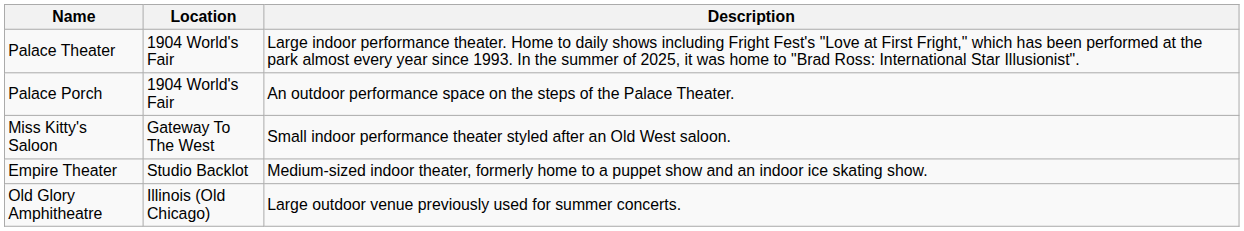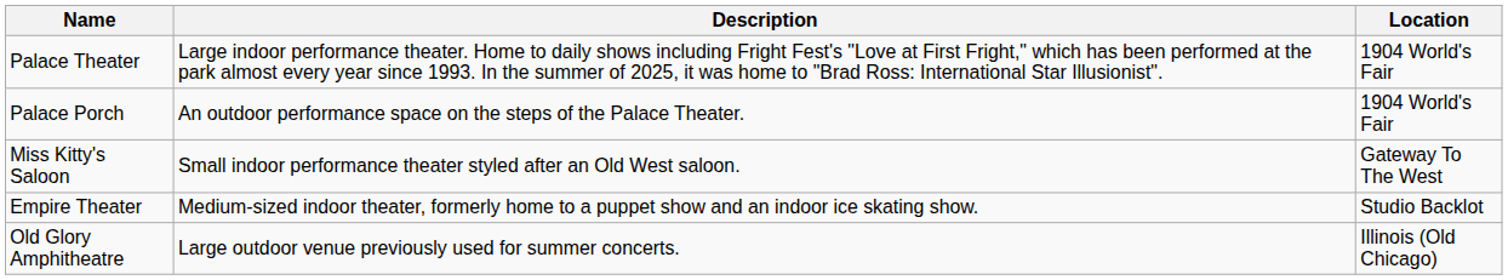 <table class="wikitable">
 <tr>
 <th>Name</th>
+<th>Description</th>
 <th>Location</th>
-<th>Description</th>
 </tr>
 <tr>
 <td>Palace Theater</td>
+<td>Large indoor performance theater. Home to daily shows including Fright Fest's "Love at First Fright," which has been performed at the park almost every year since 1993. In the summer of 2025, it was home to "Brad Ross: International Star Illusionist".</td>
 <td>1904 World's Fair</td>
-<td>Large indoor performance theater. Home to daily shows including Fright Fest's "Love at First Fright," which has been performed at the park almost every year since 1993. In the summer of 2025, it was home to "Brad Ross: International Star Illusionist".</td>
 </tr>
 <tr>
 <td>Palace Porch</td>
+<td>An outdoor performance space on the steps of the Palace Theater.</td>
 <td>1904 World's Fair</td>
-<td>An outdoor performance space on the steps of the Palace Theater.</td>
 </tr>
 <tr>
 <td>Miss Kitty's Saloon</td>
+<td>Small indoor performance theater styled after an Old West saloon.</td>
 <td>Gateway To The West</td>
-<td>Small indoor performance theater styled after an Old West saloon.</td>
 </tr>
 <tr>
 <td>Empire Theater</td>
+<td>Medium-sized indoor theater, formerly home to a puppet show and an indoor ice skating show.</td>
 <td>Studio Backlot</td>
-<td>Medium-sized indoor theater, formerly home to a puppet show and an indoor ice skating show.</td>
 </tr>
 <tr>
 <td>Old Glory Amphitheatre</td>
+<td>Large outdoor venue previously used for summer concerts.</td>
 <td>Illinois (Old Chicago)</td>
-<td>Large outdoor venue previously used for summer concerts.</td>
 </tr>
 </table>
